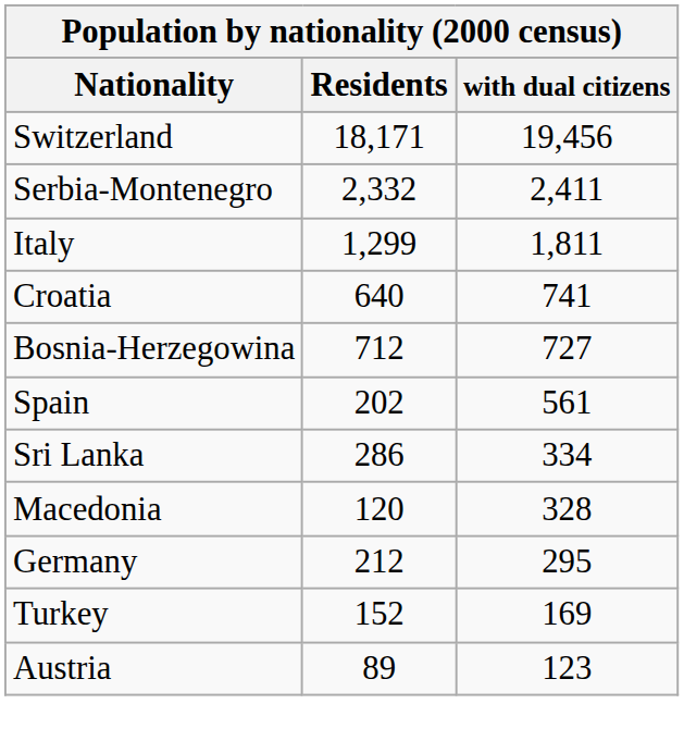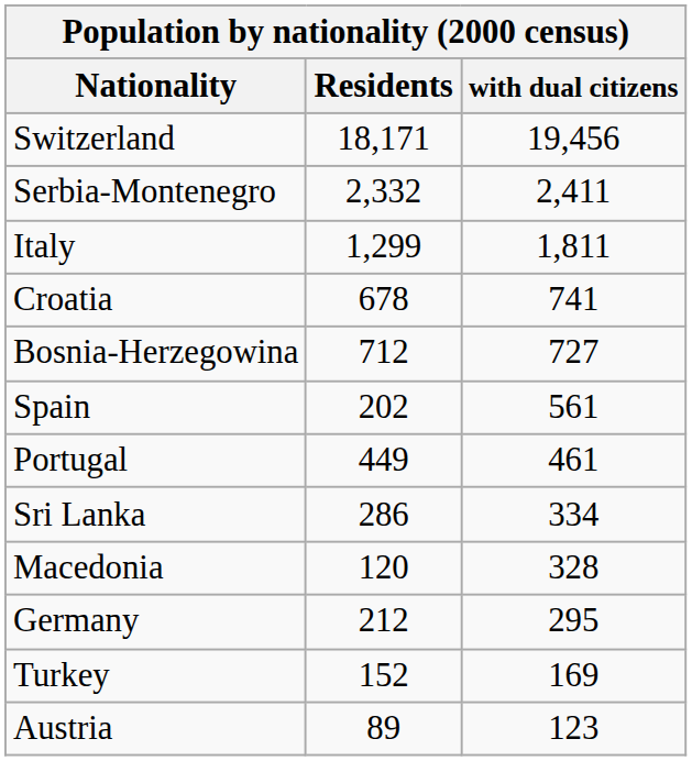 <table class=wikitable>
 <tr>
 <th colspan="3">Population by nationality (2000 census)</th>
 </tr>
 <tr bgcolor="#E3E3E3">
 <th>Nationality</th>
 <th>Residents</th>
 <th><small> with dual citizens</small></th>
 </tr>
 <tr>
 <td>Switzerland</td>
 <td align="center">18,171</td>
 <td align="center">19,456</td>
 </tr>
 <tr>
 <td>Serbia-Montenegro</td>
 <td align="center">2,332</td>
 <td align="center">2,411</td>
 </tr>
 <tr>
 <td>Italy</td>
 <td align="center">1,299</td>
 <td align="center">1,811</td>
 </tr>
 <tr>
 <td>Croatia</td>
-<td align="center">640</td>
+<td align="center">678</td>
 <td align="center">741</td>
 </tr>
 <tr>
 <td>Bosnia-Herzegowina</td>
 <td align="center">712</td>
 <td align="center">727</td>
 </tr>
 <tr>
 <td>Spain</td>
 <td align="center">202</td>
 <td align="center">561</td>
+</tr>
+<tr>
+<td>Portugal</td>
+<td align="center">449</td>
+<td align="center">461</td>
 </tr>
 <tr>
 <td>Sri Lanka</td>
 <td align="center">286</td>
 <td align="center">334</td>
 </tr>
 <tr>
 <td>Macedonia</td>
 <td align="center">120</td>
 <td align="center">328</td>
 </tr>
 <tr>
 <td>Germany</td>
 <td align="center">212</td>
 <td align="center">295</td>
 </tr>
 <tr>
 <td>Turkey</td>
 <td align="center">152</td>
 <td align="center">169</td>
 </tr>
 <tr>
 <td>Austria</td>
 <td align="center">89</td>
 <td align="center">123</td>
 </tr>
 </table>
